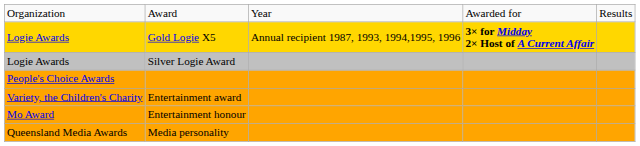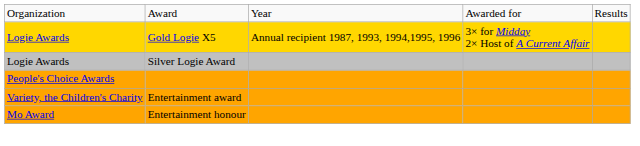 <table class="wikitable">
 <tr>
 <td>Organization</td>
 <td>Award</td>
 <td>Year</td>
 <td>Awarded for</td>
 <td>Results</td>
 </tr>
 <tr style="background:Gold;">
 <td><a href='#'>Logie Awards</a></td>
 <td><a href='#'>Gold Logie</a> X5</td>
 <td>Annual recipient 1987, 1993, 1994,1995, 1996</td>
-<td><strong>3× for <em><a href='#'>Midday</a></em><br>2× Host of <em><a href='#'>A Current Affair</a></em></strong></td>
+<td>3× for <em><a href='#'>Midday</a></em><br>2× Host of <em><a href='#'>A Current Affair</a></em></td>
 <td></td>
 </tr>
 <tr style="background:silver;">
 <td>Logie Awards</td>
 <td>Silver Logie Award</td>
 <td></td>
 <td></td>
 <td></td>
 </tr>
 <tr style="background:orange;">
 <td><a href='#'>People's Choice Awards</a></td>
 <td></td>
 <td></td>
 <td></td>
 <td></td>
 </tr>
 <tr style="background:orange;">
 <td><a href='#'>Variety, the Children's Charity</a></td>
 <td>Entertainment award</td>
 <td></td>
 <td></td>
 <td></td>
 </tr>
 <tr style="background:orange;">
 <td><a href='#'>Mo Award</a></td>
 <td>Entertainment honour</td>
 <td></td>
 <td></td>
 <td></td>
 </tr>
-<tr style="background:orange;">
-<td>Queensland Media Awards</td>
-<td>Media personality</td>
-<td></td>
-<td></td>
-<td></td>
-</tr>
 </table>
